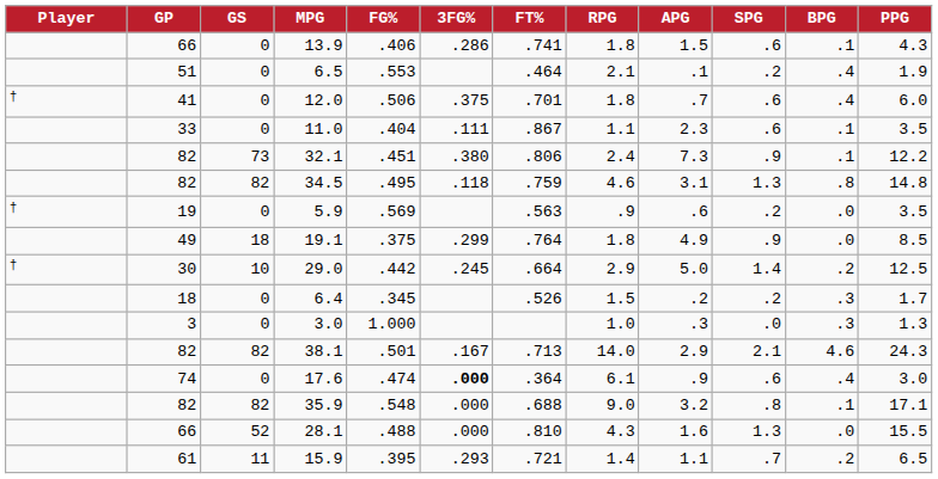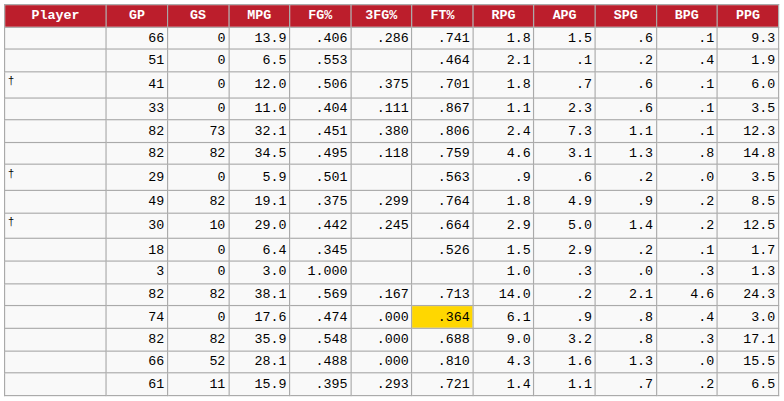 <table class="wikitable sortable" style="text-align:right; font-size: 90%">
 <tr>
 <th style="background:#BC1E2C; color:#FFFFFF" width="10%">Player</th>
 <th style="background:#BC1E2C; color:#FFFFFF" width="6%">GP</th>
 <th style="background:#BC1E2C; color:#FFFFFF" width="6%">GS</th>
 <th style="background:#BC1E2C; color:#FFFFFF" width="6%">MPG</th>
 <th style="background:#BC1E2C; color:#FFFFFF" width="6%">FG%</th>
 <th style="background:#BC1E2C; color:#FFFFFF" width="6%">3FG%</th>
 <th style="background:#BC1E2C; color:#FFFFFF" width="6%">FT%</th>
 <th style="background:#BC1E2C; color:#FFFFFF" width="6%">RPG</th>
 <th style="background:#BC1E2C; color:#FFFFFF" width="6%">APG</th>
 <th style="background:#BC1E2C; color:#FFFFFF" width="6%">SPG</th>
 <th style="background:#BC1E2C; color:#FFFFFF" width="6%">BPG</th>
 <th style="background:#BC1E2C; color:#FFFFFF" width="6%">PPG</th>
 </tr>
 <tr>
 <td style="text-align:left;"></td>
 <td>66</td>
 <td>0</td>
 <td>13.9</td>
 <td>.406</td>
 <td>.286</td>
 <td>.741</td>
 <td>1.8</td>
 <td>1.5</td>
 <td>.6</td>
 <td>.1</td>
-<td>4.3</td>
+<td>9.3</td>
 </tr>
 <tr>
 <td style="text-align:left;"></td>
 <td>51</td>
 <td>0</td>
 <td>6.5</td>
 <td>.553</td>
 <td></td>
 <td>.464</td>
 <td>2.1</td>
 <td>.1</td>
 <td>.2</td>
 <td>.4</td>
 <td>1.9</td>
 </tr>
 <tr>
 <td style="text-align:left;"><sup>†</sup></td>
 <td>41</td>
 <td>0</td>
 <td>12.0</td>
 <td>.506</td>
 <td>.375</td>
 <td>.701</td>
 <td>1.8</td>
 <td>.7</td>
 <td>.6</td>
-<td>.4</td>
+<td>.1</td>
 <td>6.0</td>
 </tr>
 <tr>
 <td style="text-align:left;"></td>
 <td>33</td>
 <td>0</td>
 <td>11.0</td>
 <td>.404</td>
 <td>.111</td>
 <td>.867</td>
 <td>1.1</td>
 <td>2.3</td>
 <td>.6</td>
 <td>.1</td>
 <td>3.5</td>
 </tr>
 <tr>
 <td style="text-align:left;"></td>
 <td>82</td>
 <td>73</td>
 <td>32.1</td>
 <td>.451</td>
 <td>.380</td>
 <td>.806</td>
 <td>2.4</td>
 <td>7.3</td>
-<td>.9</td>
+<td>1.1</td>
 <td>.1</td>
-<td>12.2</td>
+<td>12.3</td>
 </tr>
 <tr>
 <td style="text-align:left;"></td>
 <td>82</td>
 <td>82</td>
 <td>34.5</td>
 <td>.495</td>
 <td>.118</td>
 <td>.759</td>
 <td>4.6</td>
 <td>3.1</td>
 <td>1.3</td>
 <td>.8</td>
 <td>14.8</td>
 </tr>
 <tr>
 <td style="text-align:left;"><sup>†</sup></td>
-<td>19</td>
+<td>29</td>
 <td>0</td>
 <td>5.9</td>
-<td>.569</td>
+<td>.501</td>
 <td></td>
 <td>.563</td>
 <td>.9</td>
 <td>.6</td>
 <td>.2</td>
 <td>.0</td>
 <td>3.5</td>
 </tr>
 <tr>
 <td style="text-align:left;"></td>
 <td>49</td>
-<td>18</td>
+<td>82</td>
 <td>19.1</td>
 <td>.375</td>
 <td>.299</td>
 <td>.764</td>
 <td>1.8</td>
 <td>4.9</td>
 <td>.9</td>
-<td>.0</td>
+<td>.2</td>
 <td>8.5</td>
 </tr>
 <tr>
 <td style="text-align:left;"><sup>†</sup></td>
 <td>30</td>
 <td>10</td>
 <td>29.0</td>
 <td>.442</td>
 <td>.245</td>
 <td>.664</td>
 <td>2.9</td>
 <td>5.0</td>
 <td>1.4</td>
 <td>.2</td>
 <td>12.5</td>
 </tr>
 <tr>
 <td style="text-align:left;"></td>
 <td>18</td>
 <td>0</td>
 <td>6.4</td>
 <td>.345</td>
 <td></td>
 <td>.526</td>
 <td>1.5</td>
+<td>2.9</td>
 <td>.2</td>
-<td>.2</td>
-<td>.3</td>
+<td>.1</td>
 <td>1.7</td>
 </tr>
 <tr>
 <td style="text-align:left;"></td>
 <td>3</td>
 <td>0</td>
 <td>3.0</td>
 <td>1.000</td>
 <td></td>
 <td></td>
 <td>1.0</td>
 <td>.3</td>
 <td>.0</td>
 <td>.3</td>
 <td>1.3</td>
 </tr>
 <tr>
 <td style="text-align:left;"></td>
 <td>82</td>
 <td>82</td>
 <td>38.1</td>
-<td>.501</td>
+<td>.569</td>
 <td>.167</td>
 <td>.713</td>
 <td>14.0</td>
-<td>2.9</td>
+<td>.2</td>
 <td>2.1</td>
 <td>4.6</td>
 <td>24.3</td>
 </tr>
 <tr>
 <td style="text-align:left;"></td>
 <td>74</td>
 <td>0</td>
 <td>17.6</td>
 <td>.474</td>
-<td><strong>.000</strong></td>
-<td>.364</td>
+<td>.000</td>
+<td style="background: gold;">.364</td>
 <td>6.1</td>
 <td>.9</td>
-<td>.6</td>
+<td>.8</td>
 <td>.4</td>
 <td>3.0</td>
 </tr>
 <tr>
 <td style="text-align:left;"></td>
 <td>82</td>
 <td>82</td>
 <td>35.9</td>
 <td>.548</td>
 <td>.000</td>
 <td>.688</td>
 <td>9.0</td>
 <td>3.2</td>
 <td>.8</td>
-<td>.1</td>
+<td>.3</td>
 <td>17.1</td>
 </tr>
 <tr>
 <td style="text-align:left;"></td>
 <td>66</td>
 <td>52</td>
 <td>28.1</td>
 <td>.488</td>
 <td>.000</td>
 <td>.810</td>
 <td>4.3</td>
 <td>1.6</td>
 <td>1.3</td>
 <td>.0</td>
 <td>15.5</td>
 </tr>
 <tr>
 <td style="text-align:left;"></td>
 <td>61</td>
 <td>11</td>
 <td>15.9</td>
 <td>.395</td>
 <td>.293</td>
 <td>.721</td>
 <td>1.4</td>
 <td>1.1</td>
 <td>.7</td>
 <td>.2</td>
 <td>6.5</td>
 </tr>
 </table>
